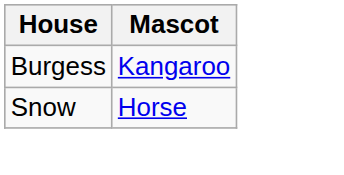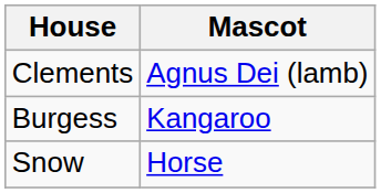 <table class="wikitable">
 <tr>
 <th>House</th>
 <th>Mascot</th>
+</tr>
+<tr>
+<td>Clements</td>
+<td><a href='#'>Agnus Dei</a> (lamb)</td>
 </tr>
 <tr>
 <td>Burgess</td>
 <td><a href='#'>Kangaroo</a></td>
 </tr>
 <tr>
 <td>Snow</td>
 <td><a href='#'>Horse</a></td>
 </tr>
 </table>
